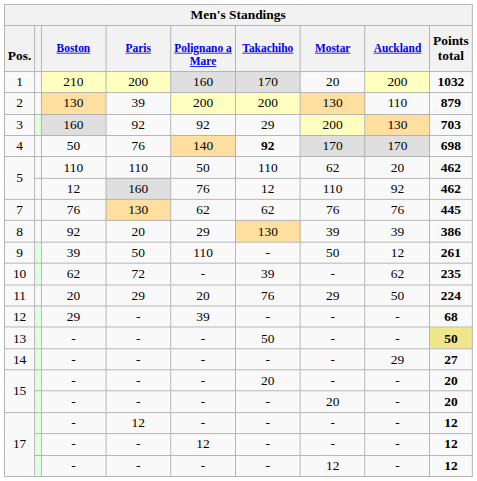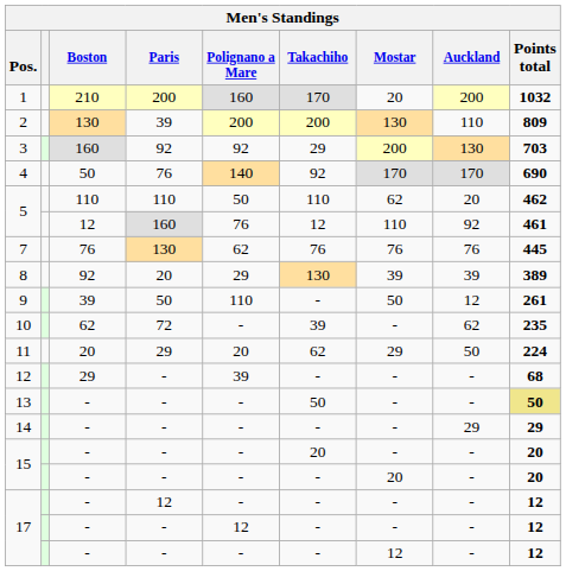 <table class="wikitable" style="text-align:center;">
 <tr bgcolor="#efefef">
 <th colspan=13 style="border-right:0px;";>Men's Standings<br></th>
 </tr>
 <tr bgcolor="#efefef">
 <th style="width:1.8em;"> <br>Pos.</th>
 <th></th>
 <th style="width:5.2em; vertical-align:top; font-size:85%;"><br><a href='#'>Boston</a></th>
 <th style="width:5.2em; vertical-align:top; font-size:85%;"><br><a href='#'>Paris</a></th>
 <th style="width:5.2em; vertical-align:top; font-size:85%;"><br><a href='#'>Polignano a Mare</a></th>
 <th style="width:5.2em; vertical-align:top; font-size:85%;"><br><a href='#'>Takachiho</a></th>
 <th style="width:5.2em; vertical-align:top; font-size:85%;"><br><a href='#'>Mostar</a></th>
 <th style="width:5.2em; vertical-align:top; font-size:85%;"><br><a href='#'>Auckland</a></th>
 <th>Points<br>total</th>
 </tr>
 <tr>
 <td>1</td>
 <td align="left"></td>
 <td bgcolor=#FFFFBF>210</td>
 <td bgcolor=#FFFFBF>200</td>
 <td bgcolor=#DFDFDF>160</td>
 <td bgcolor=#DFDFDF>170</td>
 <td>20</td>
 <td bgcolor=#FFFFBF>200</td>
 <td><strong>1032</strong></td>
 </tr>
 <tr>
 <td>2</td>
 <td align="left"></td>
 <td bgcolor=#FFDF9F>130</td>
 <td>39</td>
 <td bgcolor=#FFFFBF>200</td>
 <td bgcolor=#FFFFBF>200</td>
 <td bgcolor=#FFDF9F>130</td>
 <td>110</td>
-<td><strong>879</strong></td>
+<td><strong>809</strong></td>
 </tr>
 <tr>
 <td>3</td>
 <td style="background:#dfffdf;" align="left"></td>
 <td bgcolor=#DFDFDF>160</td>
 <td>92</td>
 <td>92</td>
 <td>29</td>
 <td bgcolor=#FFFFBF>200</td>
 <td bgcolor=#FFDF9F>130</td>
 <td><strong>703</strong></td>
 </tr>
 <tr>
 <td>4</td>
 <td align="left"></td>
 <td>50</td>
 <td>76</td>
 <td bgcolor=#FFDF9F>140</td>
-<td><strong>92</strong></td>
+<td>92</td>
 <td bgcolor=#DFDFDF>170</td>
 <td bgcolor=#DFDFDF>170</td>
-<td><strong>698</strong></td>
+<td><strong>690</strong></td>
 </tr>
 <tr>
 <td rowspan=2>5</td>
 <td align="left"></td>
 <td>110</td>
 <td>110</td>
 <td>50</td>
 <td>110</td>
 <td>62</td>
 <td>20</td>
 <td><strong>462</strong></td>
 </tr>
 <tr>
 <td align="left"></td>
 <td>12</td>
 <td bgcolor=#DFDFDF>160</td>
 <td>76</td>
 <td>12</td>
 <td>110</td>
 <td>92</td>
-<td><strong>462</strong></td>
+<td><strong>461</strong></td>
 </tr>
 <tr>
 <td>7</td>
 <td align="left"></td>
 <td>76</td>
 <td bgcolor=#FFDF9F>130</td>
 <td>62</td>
-<td>62</td>
+<td>76</td>
 <td>76</td>
 <td>76</td>
 <td><strong>445</strong></td>
 </tr>
 <tr>
 <td>8</td>
 <td align="left"></td>
 <td>92</td>
 <td>20</td>
 <td>29</td>
 <td bgcolor=#FFDF9F>130</td>
 <td>39</td>
 <td>39</td>
-<td><strong>386</strong></td>
+<td><strong>389</strong></td>
 </tr>
 <tr>
 <td>9</td>
 <td style="background:#dfffdf;" align="left"></td>
 <td>39</td>
 <td>50</td>
 <td>110</td>
 <td>-</td>
 <td>50</td>
 <td>12</td>
 <td><strong>261</strong></td>
 </tr>
 <tr>
 <td>10</td>
 <td style="background:#dfffdf;" align="left"></td>
 <td>62</td>
 <td>72</td>
 <td>-</td>
 <td>39</td>
 <td>-</td>
 <td>62</td>
 <td><strong>235</strong></td>
 </tr>
 <tr>
 <td>11</td>
 <td align="left"></td>
 <td>20</td>
 <td>29</td>
 <td>20</td>
-<td>76</td>
+<td>62</td>
 <td>29</td>
 <td>50</td>
 <td><strong>224</strong></td>
 </tr>
 <tr>
 <td>12</td>
 <td style="background:#dfffdf;" align="left"></td>
 <td>29</td>
 <td>-</td>
 <td>39</td>
 <td>-</td>
 <td>-</td>
 <td>-</td>
 <td><strong>68</strong></td>
 </tr>
 <tr>
 <td>13</td>
 <td style="background:#dfffdf;" align="left"></td>
 <td>-</td>
 <td>-</td>
 <td>-</td>
 <td>50</td>
 <td>-</td>
 <td>-</td>
 <td style="background: khaki;"><strong>50</strong></td>
 </tr>
 <tr>
 <td>14</td>
 <td style="background:#dfffdf;" align="left"></td>
 <td>-</td>
 <td>-</td>
 <td>-</td>
 <td>-</td>
 <td>-</td>
 <td>29</td>
-<td><strong>27</strong></td>
+<td><strong>29</strong></td>
 </tr>
 <tr>
 <td rowspan=2>15</td>
 <td style="background:#dfffdf;" align="left"></td>
 <td>-</td>
 <td>-</td>
 <td>-</td>
 <td>20</td>
 <td>-</td>
 <td>-</td>
 <td><strong>20</strong></td>
 </tr>
 <tr>
 <td style="background:#dfffdf;" align="left"></td>
 <td>-</td>
 <td>-</td>
 <td>-</td>
 <td>-</td>
 <td>20</td>
 <td>-</td>
 <td><strong>20</strong></td>
 </tr>
 <tr>
 <td rowspan=3>17</td>
 <td style="background:#dfffdf;" align="left"></td>
 <td>-</td>
 <td>12</td>
 <td>-</td>
 <td>-</td>
 <td>-</td>
 <td>-</td>
 <td><strong>12</strong></td>
 </tr>
 <tr>
 <td style="background:#dfffdf;" align="left"></td>
 <td>-</td>
 <td>-</td>
 <td>12</td>
 <td>-</td>
 <td>-</td>
 <td>-</td>
 <td><strong>12</strong></td>
 </tr>
 <tr>
 <td style="background:#dfffdf;" align="left"></td>
 <td>-</td>
 <td>-</td>
 <td>-</td>
 <td>-</td>
 <td>12</td>
 <td>-</td>
 <td><strong>12</strong></td>
 </tr>
 </table>
